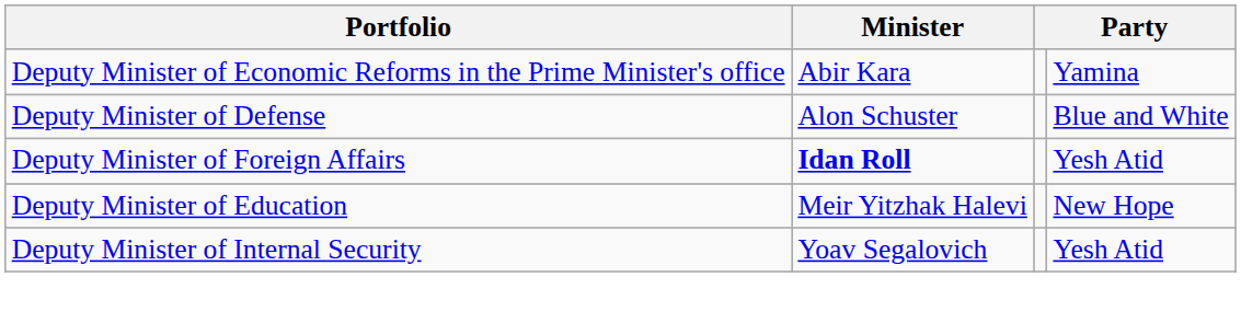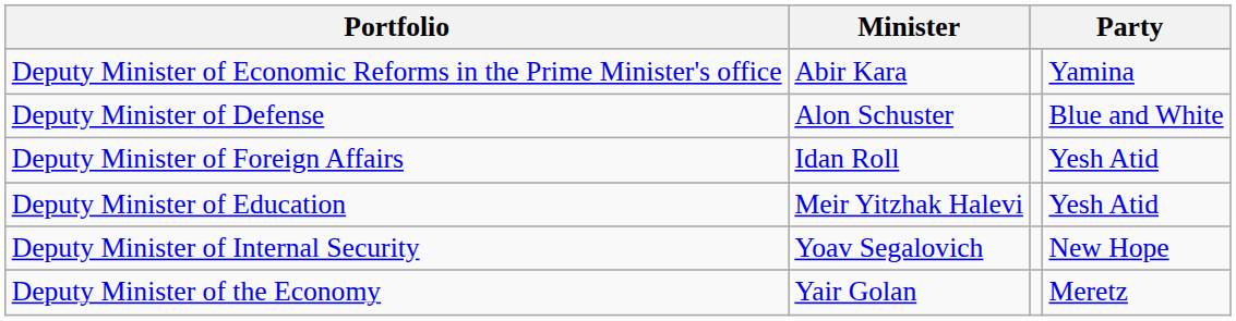 <table class="wikitable sortable">
 <tr>
 <th>Portfolio</th>
 <th>Minister</th>
 <th colspan=2>Party</th>
 </tr>
 <tr>
 <td><a href='#'>Deputy Minister of Economic Reforms in the Prime Minister's office</a></td>
 <td><a href='#'>Abir Kara</a></td>
 <td bgcolor=></td>
 <td><a href='#'>Yamina</a></td>
 </tr>
 <tr>
 <td><a href='#'>Deputy Minister of Defense</a></td>
 <td><a href='#'>Alon Schuster</a></td>
 <td bgcolor=></td>
 <td><a href='#'>Blue and White</a></td>
 </tr>
 <tr>
 <td><a href='#'>Deputy Minister of Foreign Affairs</a></td>
-<td><strong><a href='#'>Idan Roll</a></strong></td>
+<td><a href='#'>Idan Roll</a></td>
 <td bgcolor=></td>
 <td><a href='#'>Yesh Atid</a></td>
 </tr>
 <tr>
 <td><a href='#'>Deputy Minister of Education</a></td>
 <td><a href='#'>Meir Yitzhak Halevi</a></td>
 <td bgcolor=></td>
-<td><a href='#'>New Hope</a></td>
+<td><a href='#'>Yesh Atid</a></td>
 </tr>
 <tr>
 <td><a href='#'>Deputy Minister of Internal Security</a></td>
 <td><a href='#'>Yoav Segalovich</a></td>
 <td bgcolor=></td>
-<td><a href='#'>Yesh Atid</a></td>
+<td><a href='#'>New Hope</a></td>
+</tr>
+<tr>
+<td><a href='#'>Deputy Minister of the Economy</a></td>
+<td><a href='#'>Yair Golan</a></td>
+<td bgcolor=></td>
+<td><a href='#'>Meretz</a></td>
 </tr>
 </table>
